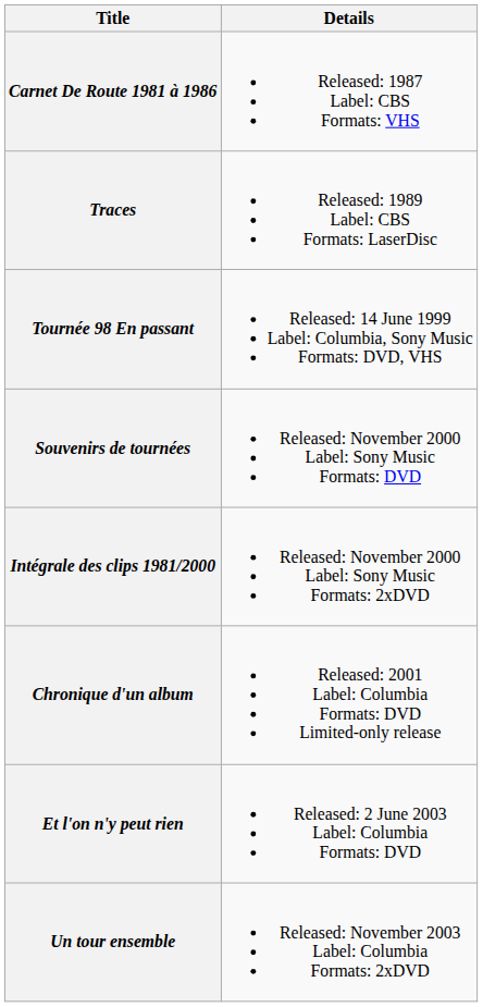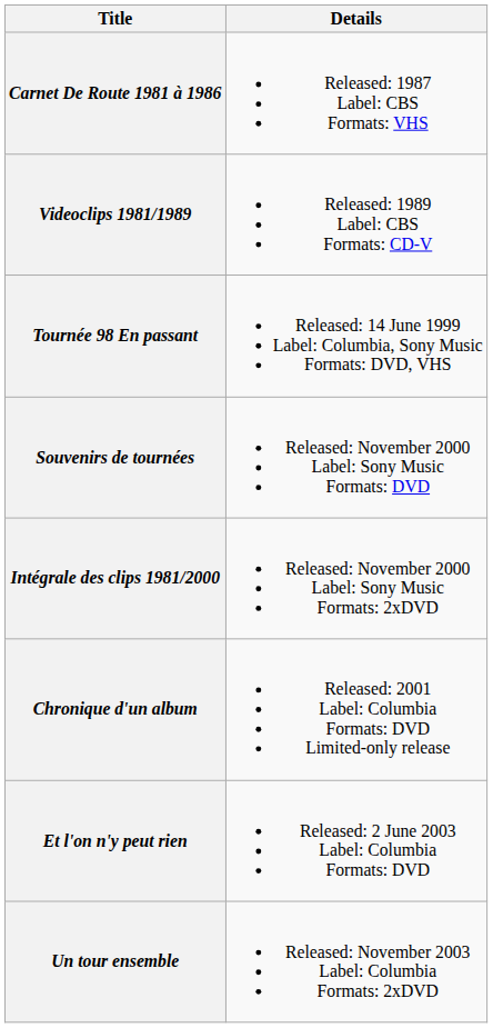 <table class="wikitable plainrowheaders" style="text-align:center;">
 <tr>
 <th scope="col">Title</th>
 <th scope="col">Details</th>
 </tr>
 <tr>
 <th scope="row"><em>Carnet De Route 1981 à 1986</em></th>
 <td><br><ul><li>Released: 1987</li><li>Label: CBS</li><li>Formats: <a href='#'>VHS</a></li></ul></td>
 </tr>
 <tr>
-<th scope="row"><em>Traces</em></th>
-<td><br><ul><li>Released: 1989</li><li>Label: CBS</li><li>Formats: LaserDisc</li></ul></td>
+<th scope="row"><em>Videoclips 1981/1989</em></th>
+<td><br><ul><li>Released: 1989</li><li>Label: CBS</li><li>Formats: <a href='#'>CD-V</a></li></ul></td>
 </tr>
 <tr>
 <th scope="row"><em>Tournée 98 En passant</em></th>
 <td><br><ul><li>Released: 14 June 1999</li><li>Label: Columbia, Sony Music</li><li>Formats: DVD, VHS</li></ul></td>
 </tr>
 <tr>
 <th scope="row"><em>Souvenirs de tournées</em></th>
 <td><br><ul><li>Released: November 2000</li><li>Label: Sony Music</li><li>Formats: <a href='#'>DVD</a></li></ul></td>
 </tr>
 <tr>
 <th scope="row"><em>Intégrale des clips 1981/2000</em></th>
 <td><br><ul><li>Released: November 2000</li><li>Label: Sony Music</li><li>Formats: 2xDVD</li></ul></td>
 </tr>
 <tr>
 <th scope="row"><em>Chronique d'un album</em></th>
 <td><br><ul><li>Released: 2001</li><li>Label: Columbia</li><li>Formats: DVD</li><li>Limited-only release</li></ul></td>
 </tr>
 <tr>
 <th scope="row"><em>Et l'on n'y peut rien</em></th>
 <td><br><ul><li>Released: 2 June 2003</li><li>Label: Columbia</li><li>Formats: DVD</li></ul></td>
 </tr>
 <tr>
 <th scope="row"><em>Un tour ensemble</em></th>
 <td><br><ul><li>Released: November 2003</li><li>Label: Columbia</li><li>Formats: 2xDVD</li></ul></td>
 </tr>
 </table>
